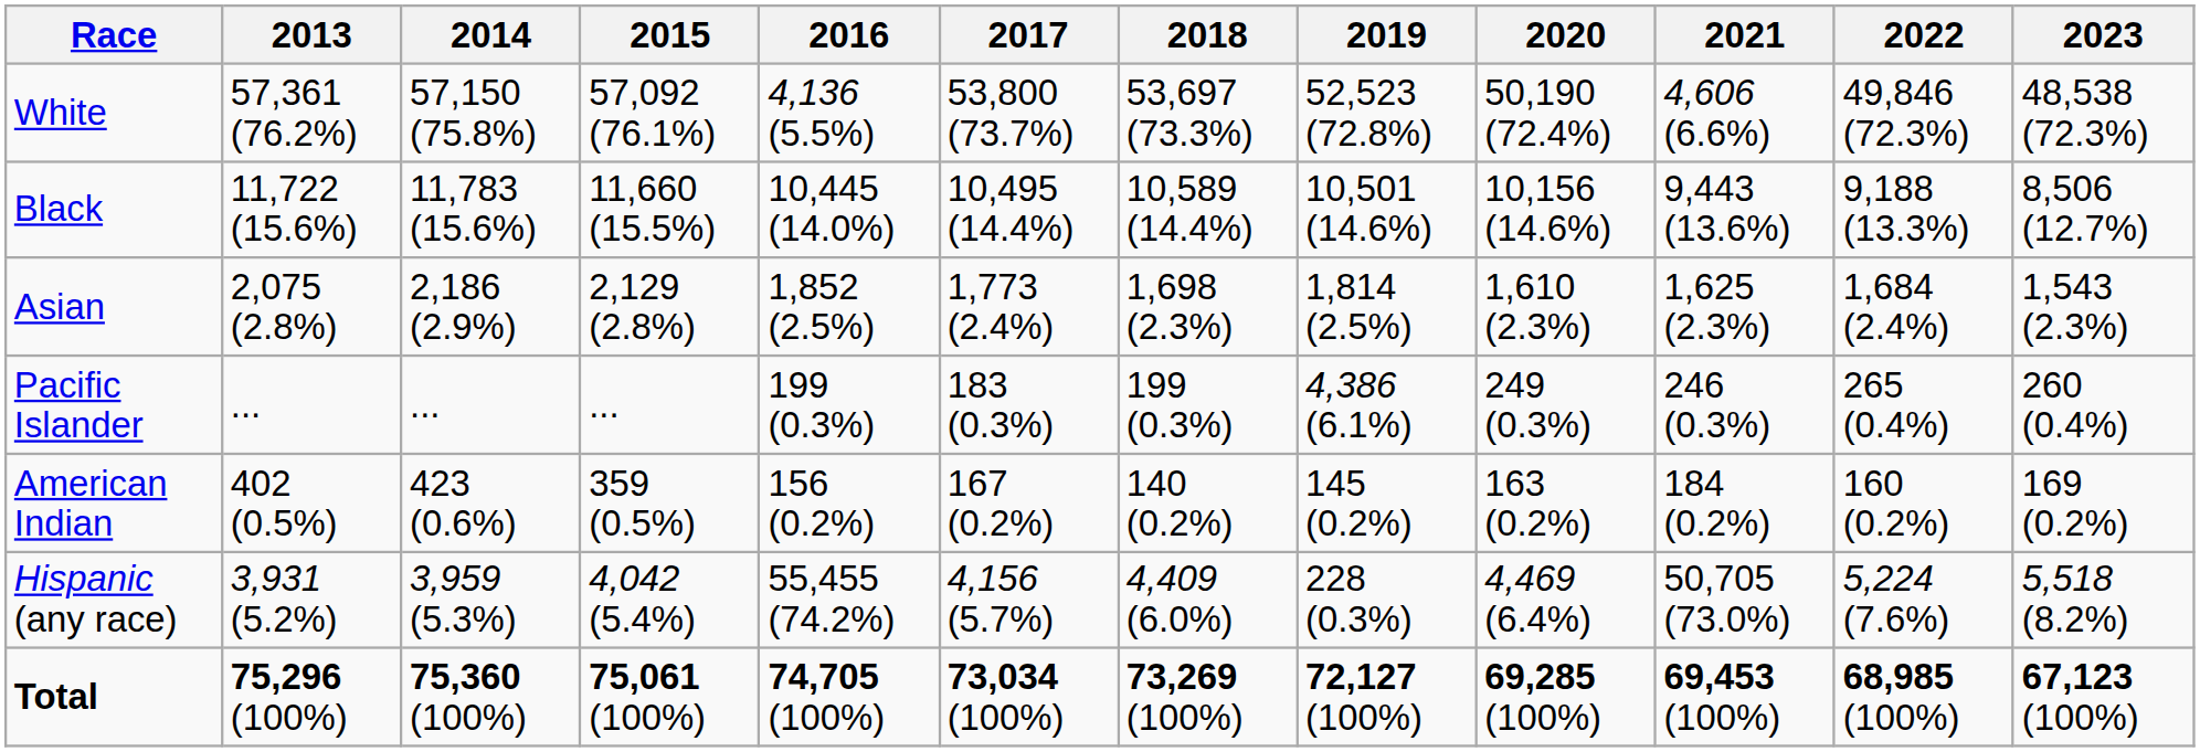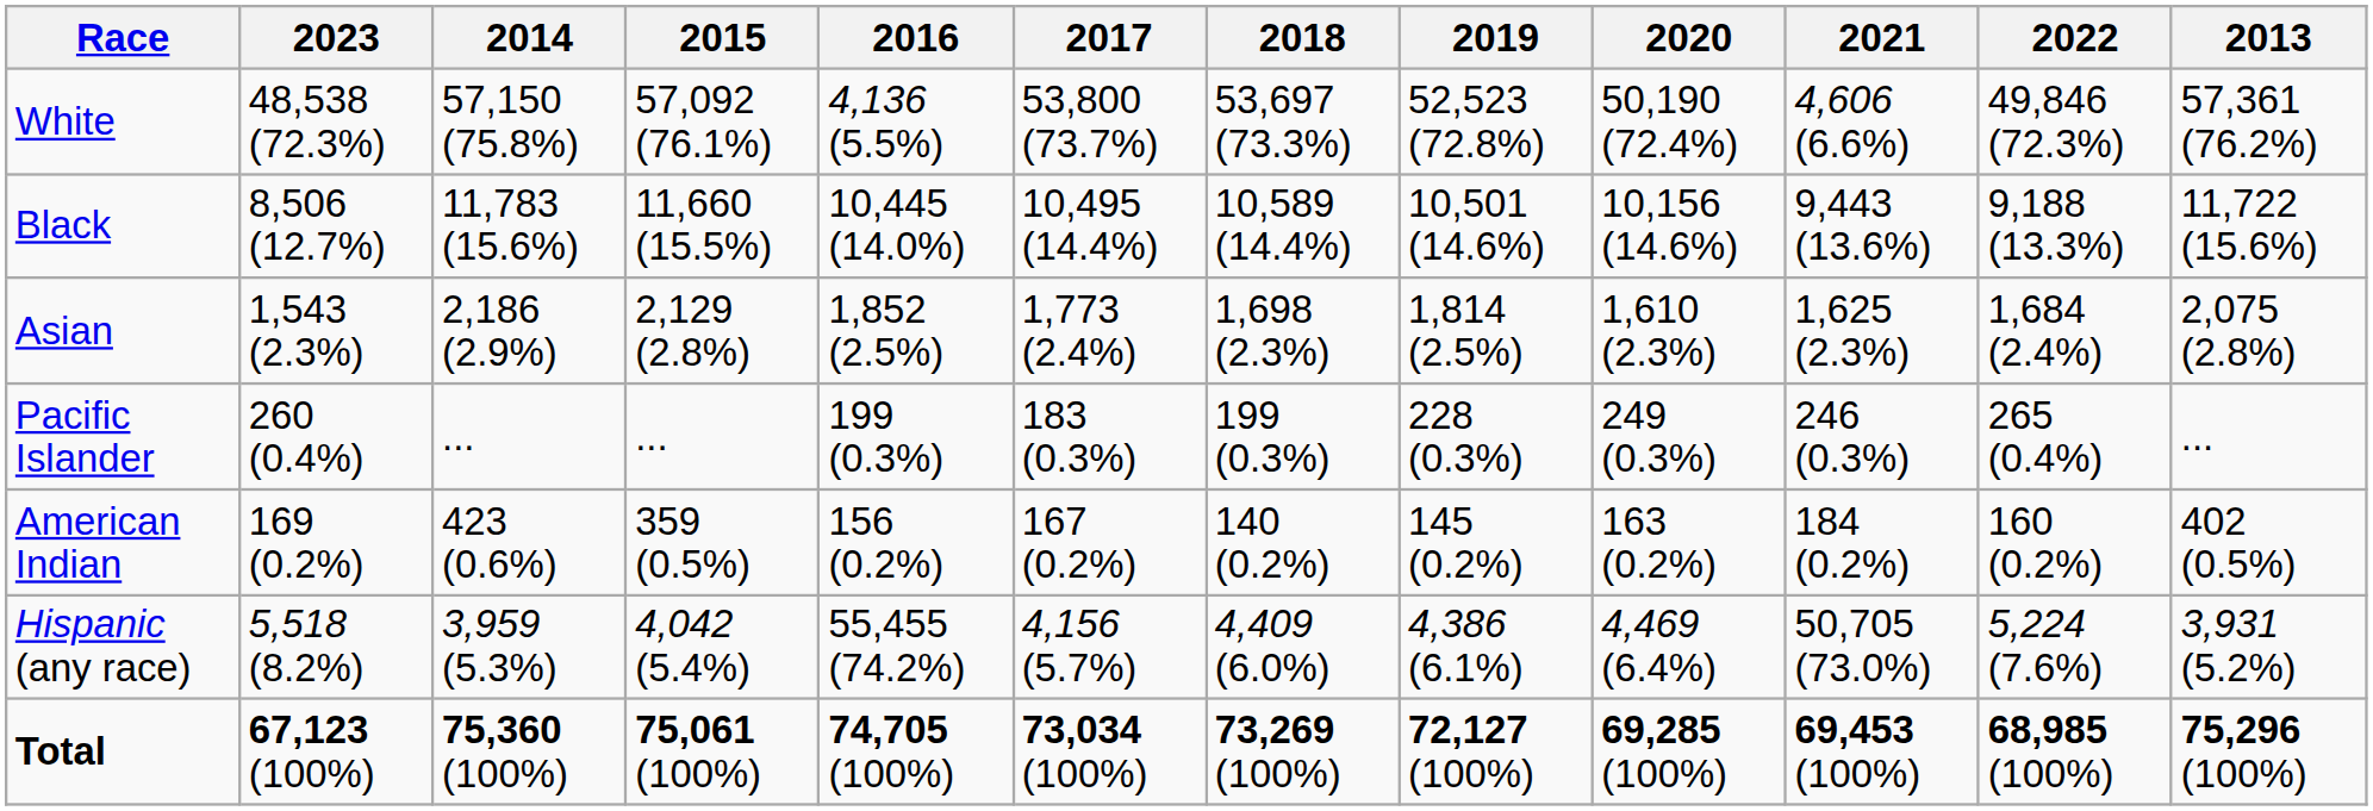 <table class="wikitable" style="font-size: 90%;">
 <tr>
 <th><a href='#'>Race</a></th>
-<th>2013</th>
+<th>2023</th>
 <th>2014</th>
 <th>2015</th>
 <th>2016</th>
 <th>2017</th>
 <th>2018</th>
 <th>2019</th>
 <th>2020</th>
 <th>2021</th>
 <th>2022</th>
-<th>2023</th>
+<th>2013</th>
 </tr>
 <tr>
 <td><a href='#'>White</a></td>
-<td>57,361 (76.2%)</td>
+<td>48,538 (72.3%)</td>
 <td>57,150 (75.8%)</td>
 <td>57,092 (76.1%)</td>
 <td><em>4,136</em> (5.5%)</td>
 <td>53,800 (73.7%)</td>
 <td>53,697 (73.3%)</td>
 <td>52,523 (72.8%)</td>
 <td>50,190 (72.4%)</td>
 <td><em>4,606</em> (6.6%)</td>
 <td>49,846 (72.3%)</td>
-<td>48,538 (72.3%)</td>
+<td>57,361 (76.2%)</td>
 </tr>
 <tr>
 <td><a href='#'>Black</a></td>
-<td>11,722 (15.6%)</td>
+<td>8,506 (12.7%)</td>
 <td>11,783 (15.6%)</td>
 <td>11,660 (15.5%)</td>
 <td>10,445 (14.0%)</td>
 <td>10,495 (14.4%)</td>
 <td>10,589 (14.4%)</td>
 <td>10,501 (14.6%)</td>
 <td>10,156 (14.6%)</td>
 <td>9,443 (13.6%)</td>
 <td>9,188 (13.3%)</td>
-<td>8,506 (12.7%)</td>
+<td>11,722 (15.6%)</td>
 </tr>
 <tr>
 <td><a href='#'>Asian</a></td>
-<td>2,075 (2.8%)</td>
+<td>1,543 (2.3%)</td>
 <td>2,186 (2.9%)</td>
 <td>2,129 (2.8%)</td>
 <td>1,852 (2.5%)</td>
 <td>1,773 (2.4%)</td>
 <td>1,698 (2.3%)</td>
 <td>1,814 (2.5%)</td>
 <td>1,610 (2.3%)</td>
 <td>1,625 (2.3%)</td>
 <td>1,684 (2.4%)</td>
-<td>1,543 (2.3%)</td>
+<td>2,075 (2.8%)</td>
 </tr>
 <tr>
 <td><a href='#'>Pacific Islander</a></td>
-<td>...</td>
+<td>260 (0.4%)</td>
 <td>...</td>
 <td>...</td>
 <td>199 (0.3%)</td>
 <td>183 (0.3%)</td>
 <td>199 (0.3%)</td>
-<td><em>4,386</em> (6.1%)</td>
+<td>228 (0.3%)</td>
 <td>249 (0.3%)</td>
 <td>246 (0.3%)</td>
 <td>265 (0.4%)</td>
-<td>260 (0.4%)</td>
+<td>...</td>
 </tr>
 <tr>
 <td><a href='#'>American Indian</a></td>
-<td>402 (0.5%)</td>
+<td>169 (0.2%)</td>
 <td>423 (0.6%)</td>
 <td>359 (0.5%)</td>
 <td>156 (0.2%)</td>
 <td>167 (0.2%)</td>
 <td>140 (0.2%)</td>
 <td>145 (0.2%)</td>
 <td>163 (0.2%)</td>
 <td>184 (0.2%)</td>
 <td>160 (0.2%)</td>
-<td>169 (0.2%)</td>
+<td>402 (0.5%)</td>
 </tr>
 <tr>
 <td><em><a href='#'>Hispanic</a></em> (any race)</td>
-<td><em>3,931</em> (5.2%)</td>
+<td><em>5,518</em> (8.2%)</td>
 <td><em>3,959</em> (5.3%)</td>
 <td><em>4,042</em> (5.4%)</td>
 <td>55,455 (74.2%)</td>
 <td><em>4,156</em> (5.7%)</td>
 <td><em>4,409</em> (6.0%)</td>
-<td>228 (0.3%)</td>
+<td><em>4,386</em> (6.1%)</td>
 <td><em>4,469</em> (6.4%)</td>
 <td>50,705 (73.0%)</td>
 <td><em>5,224</em> (7.6%)</td>
-<td><em>5,518</em> (8.2%)</td>
+<td><em>3,931</em> (5.2%)</td>
 </tr>
 <tr>
 <td><strong>Total</strong></td>
-<td><strong>75,296</strong> (100%)</td>
+<td><strong>67,123</strong> (100%)</td>
 <td><strong>75,360</strong> (100%)</td>
 <td><strong>75,061</strong> (100%)</td>
 <td><strong>74,705</strong> (100%)</td>
 <td><strong>73,034</strong> (100%)</td>
 <td><strong>73,269</strong> (100%)</td>
 <td><strong>72,127</strong> (100%)</td>
 <td><strong>69,285</strong> (100%)</td>
 <td><strong>69,453</strong> (100%)</td>
 <td><strong>68,985</strong> (100%)</td>
-<td><strong>67,123</strong> (100%)</td>
+<td><strong>75,296</strong> (100%)</td>
 </tr>
 </table>
